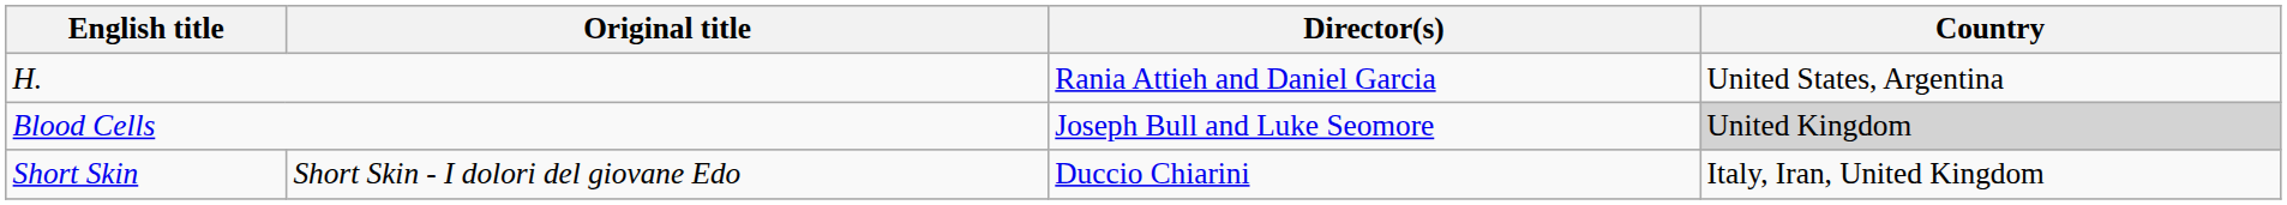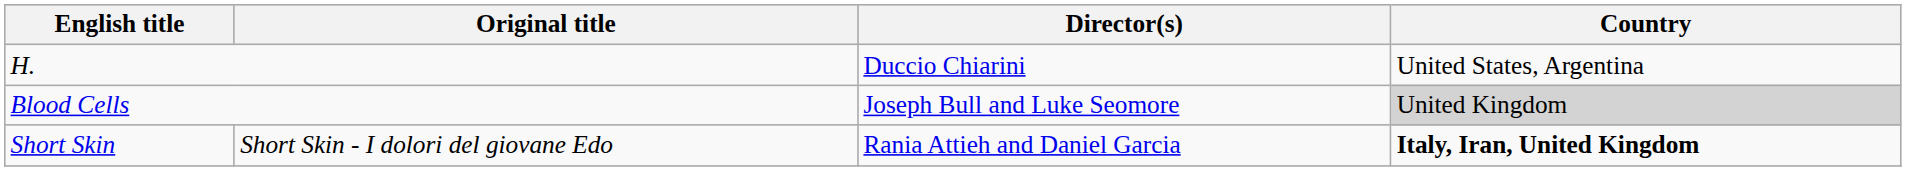 <table class="wikitable" width="95%">
 <tr>
 <th>English title</th>
 <th>Original title</th>
 <th>Director(s)</th>
 <th>Country</th>
 </tr>
 <tr>
 <td colspan=2><em>H.</em></td>
-<td><a href='#'>Rania Attieh and Daniel Garcia</a></td>
+<td><a href='#'>Duccio Chiarini</a></td>
 <td>United States, Argentina</td>
 </tr>
 <tr>
 <td colspan=2><em><a href='#'>Blood Cells</a></em></td>
 <td><a href='#'>Joseph Bull and Luke Seomore</a></td>
 <td style="background: lightgrey;">United Kingdom</td>
 </tr>
 <tr>
 <td><em><a href='#'>Short Skin</a></em></td>
 <td><em>Short Skin - I dolori del giovane Edo</em></td>
-<td><a href='#'>Duccio Chiarini</a></td>
-<td>Italy, Iran, United Kingdom</td>
+<td><a href='#'>Rania Attieh and Daniel Garcia</a></td>
+<td><strong>Italy, Iran, United Kingdom</strong></td>
 </tr>
 </table>
